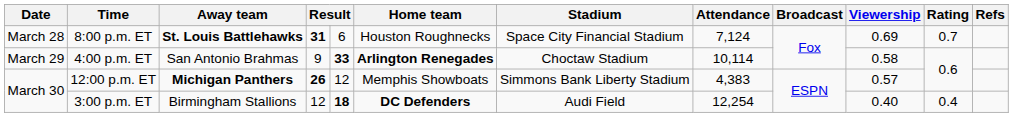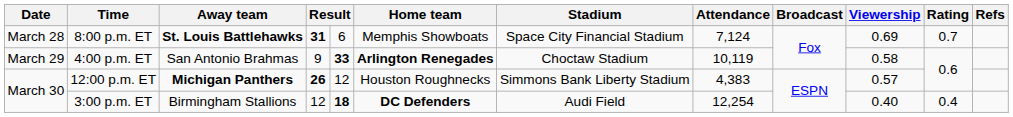 <table class="wikitable" style="text-align:center;">
 <tr>
 <th>Date</th>
 <th>Time<br></th>
 <th>Away team</th>
 <th colspan="2">Result<br></th>
 <th>Home team</th>
 <th>Stadium</th>
 <th>Attendance</th>
 <th>Broadcast</th>
 <th><a href='#'>Viewership</a><br></th>
 <th>Rating<br></th>
 <th>Refs</th>
 </tr>
 <tr>
 <td>March 28</td>
 <td>8:00 p.m. ET</td>
 <td><strong>St. Louis Battlehawks</strong></td>
 <td><strong>31</strong></td>
 <td>6</td>
-<td>Houston Roughnecks</td>
+<td>Memphis Showboats</td>
 <td>Space City Financial Stadium</td>
 <td>7,124</td>
 <td rowspan=2><a href='#'>Fox</a></td>
 <td>0.69</td>
 <td>0.7</td>
 <td></td>
 </tr>
 <tr>
 <td>March 29</td>
 <td>4:00 p.m. ET</td>
 <td>San Antonio Brahmas</td>
 <td>9</td>
 <td><strong>33</strong></td>
 <td><strong>Arlington Renegades</strong></td>
 <td>Choctaw Stadium</td>
-<td>10,114</td>
+<td>10,119</td>
 <td>0.58</td>
 <td rowspan="2">0.6</td>
 <td></td>
 </tr>
 <tr>
 <td rowspan=2>March 30</td>
 <td>12:00 p.m. ET</td>
 <td><strong>Michigan Panthers</strong></td>
 <td><strong>26</strong></td>
 <td>12</td>
-<td>Memphis Showboats</td>
+<td>Houston Roughnecks</td>
 <td>Simmons Bank Liberty Stadium</td>
 <td>4,383</td>
 <td rowspan=2><a href='#'>ESPN</a></td>
 <td>0.57</td>
 <td></td>
 </tr>
 <tr>
 <td>3:00 p.m. ET</td>
 <td>Birmingham Stallions</td>
 <td>12</td>
 <td><strong>18</strong></td>
 <td><strong>DC Defenders</strong></td>
 <td>Audi Field</td>
 <td>12,254</td>
 <td>0.40</td>
 <td>0.4</td>
 <td></td>
 </tr>
 </table>
